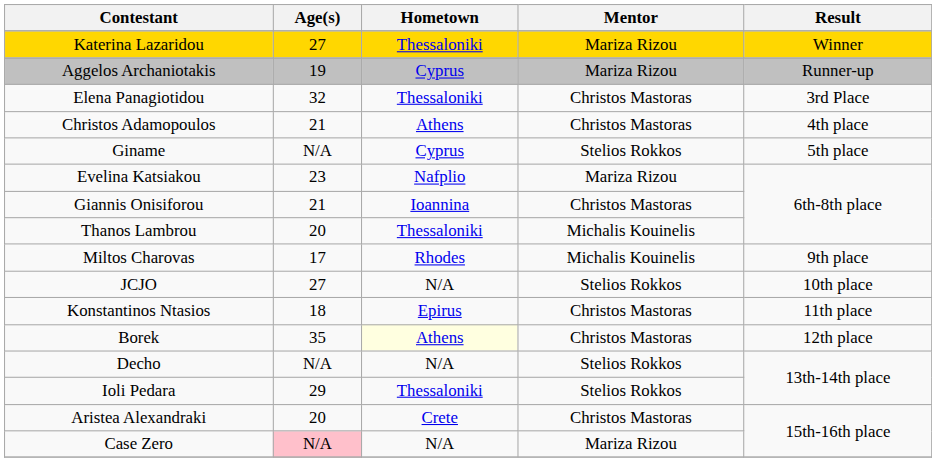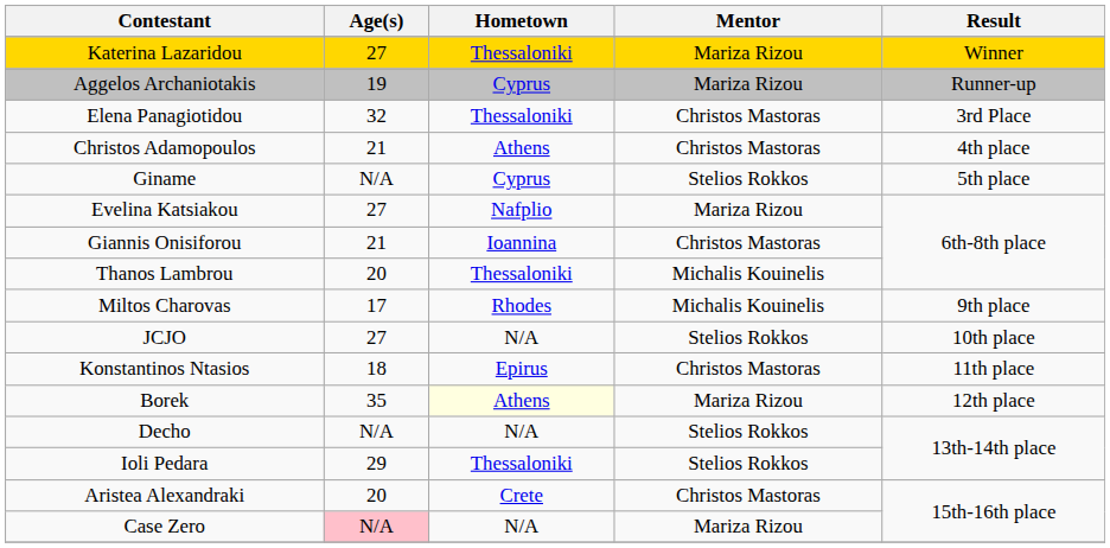 <table class="wikitable sortable" style="width:100%; text-align:center;">
 <tr>
 <th>Contestant</th>
 <th>Age(s)</th>
 <th>Hometown</th>
 <th>Mentor</th>
 <th>Result</th>
 </tr>
 <tr>
 </tr>
 <tr bgcolor=gold>
 <td>Katerina Lazaridou</td>
 <td>27</td>
 <td><a href='#'>Thessaloniki</a></td>
 <td>Mariza Rizou</td>
 <td>Winner</td>
 </tr>
 <tr>
 </tr>
 <tr bgcolor=silver>
 <td>Aggelos Archaniotakis</td>
 <td>19</td>
 <td><a href='#'>Cyprus</a></td>
 <td>Mariza Rizou</td>
 <td>Runner-up</td>
 </tr>
 <tr>
 <td>Elena Panagiotidou</td>
 <td>32</td>
 <td><a href='#'>Thessaloniki</a></td>
 <td>Christos Mastoras</td>
 <td>3rd Place</td>
 </tr>
 <tr>
 <td>Christos Adamopoulos</td>
 <td>21</td>
 <td><a href='#'>Athens</a></td>
 <td>Christos Mastoras</td>
 <td>4th place</td>
 </tr>
 <tr>
 <td>Giname</td>
 <td>N/A</td>
 <td><a href='#'>Cyprus</a></td>
 <td>Stelios Rokkos</td>
 <td>5th place</td>
 </tr>
 <tr>
 <td>Evelina Katsiakou</td>
-<td>23</td>
+<td>27</td>
 <td><a href='#'>Nafplio</a></td>
 <td>Mariza Rizou</td>
 <td rowspan="3">6th-8th place</td>
 </tr>
 <tr>
 <td>Giannis Onisiforou</td>
 <td>21</td>
 <td><a href='#'>Ioannina</a></td>
 <td>Christos Mastoras</td>
 </tr>
 <tr>
 <td>Thanos Lambrou</td>
 <td>20</td>
 <td><a href='#'>Thessaloniki</a></td>
 <td>Michalis Kouinelis</td>
 </tr>
 <tr>
 <td>Miltos Charovas</td>
 <td>17</td>
 <td><a href='#'>Rhodes</a></td>
 <td>Michalis Kouinelis</td>
 <td>9th place</td>
 </tr>
 <tr>
 <td>JCJO</td>
 <td>27</td>
 <td>N/A</td>
 <td>Stelios Rokkos</td>
 <td>10th place</td>
 </tr>
 <tr>
 <td>Konstantinos Ntasios</td>
 <td>18</td>
 <td><a href='#'>Epirus</a></td>
 <td>Christos Mastoras</td>
 <td>11th place</td>
 </tr>
 <tr>
 <td>Borek</td>
 <td>35</td>
 <td style="background: lightyellow;"><a href='#'>Athens</a></td>
-<td>Christos Mastoras</td>
+<td>Mariza Rizou</td>
 <td>12th place</td>
 </tr>
 <tr>
 <td>Decho</td>
 <td>N/A</td>
 <td>N/A</td>
 <td>Stelios Rokkos</td>
 <td rowspan="2">13th-14th place</td>
 </tr>
 <tr>
 <td>Ioli Pedara</td>
 <td>29</td>
 <td><a href='#'>Thessaloniki</a></td>
 <td>Stelios Rokkos</td>
 </tr>
 <tr>
 <td>Aristea Alexandraki</td>
 <td>20</td>
 <td><a href='#'>Crete</a></td>
 <td>Christos Mastoras</td>
 <td rowspan="2">15th-16th place</td>
 </tr>
 <tr>
 <td>Case Zero</td>
 <td style="background: pink;">N/A</td>
 <td>N/A</td>
 <td>Mariza Rizou</td>
 </tr>
 <tr>
 </tr>
 </table>
